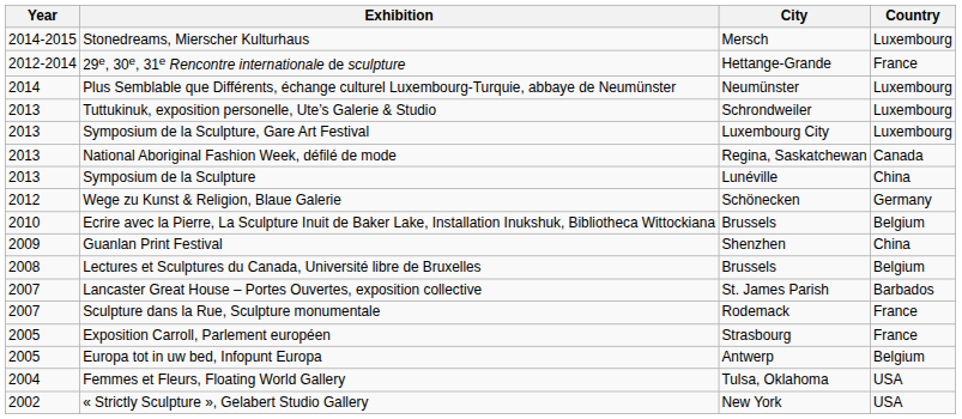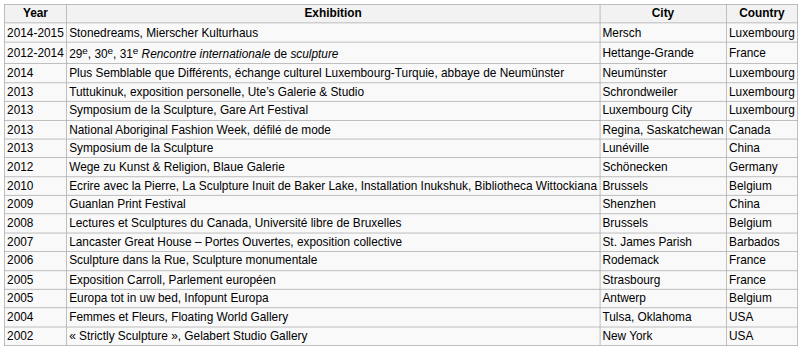 <table class="wikitable">
 <tr>
 <th>Year</th>
 <th>Exhibition</th>
 <th>City</th>
 <th>Country</th>
 </tr>
 <tr>
 <td>2014-2015</td>
 <td>Stonedreams, Mierscher Kulturhaus</td>
 <td>Mersch</td>
 <td>Luxembourg</td>
 </tr>
 <tr>
 <td>2012-2014</td>
 <td>29<sup>e</sup>, 30<sup>e</sup>, 31<sup>e</sup> <em>Rencontre internationale</em> de <em>sculpture</em></td>
 <td>Hettange-Grande</td>
 <td>France</td>
 </tr>
 <tr>
 <td>2014</td>
 <td>Plus Semblable que Différents, échange culturel Luxembourg-Turquie, abbaye de Neumünster</td>
 <td>Neumünster</td>
 <td>Luxembourg</td>
 </tr>
 <tr>
 <td>2013</td>
 <td>Tuttukinuk, exposition personelle, Ute’s Galerie & Studio</td>
 <td>Schrondweiler</td>
 <td>Luxembourg</td>
 </tr>
 <tr>
 <td>2013</td>
 <td>Symposium de la Sculpture, Gare Art Festival</td>
 <td>Luxembourg City</td>
 <td>Luxembourg</td>
 </tr>
 <tr>
 <td>2013</td>
 <td>National Aboriginal Fashion Week, défilé de mode</td>
 <td>Regina, Saskatchewan</td>
 <td>Canada</td>
 </tr>
 <tr>
 <td>2013</td>
 <td>Symposium de la Sculpture</td>
 <td>Lunéville</td>
 <td>China</td>
 </tr>
 <tr>
 <td>2012</td>
 <td>Wege zu Kunst & Religion, Blaue Galerie</td>
 <td>Schönecken</td>
 <td>Germany</td>
 </tr>
 <tr>
 <td>2010</td>
 <td>Ecrire avec la Pierre, La Sculpture Inuit de Baker Lake, Installation Inukshuk, Bibliotheca Wittockiana</td>
 <td>Brussels</td>
 <td>Belgium</td>
 </tr>
 <tr>
 <td>2009</td>
 <td>Guanlan Print Festival</td>
 <td>Shenzhen</td>
 <td>China</td>
 </tr>
 <tr>
 <td>2008</td>
 <td>Lectures et Sculptures du Canada, Université libre de Bruxelles</td>
 <td>Brussels</td>
 <td>Belgium</td>
 </tr>
 <tr>
 <td>2007</td>
 <td>Lancaster Great House – Portes Ouvertes, exposition collective</td>
 <td>St. James Parish</td>
 <td>Barbados</td>
 </tr>
 <tr>
-<td>2007</td>
+<td>2006</td>
 <td>Sculpture dans la Rue, Sculpture monumentale</td>
 <td>Rodemack</td>
 <td>France</td>
 </tr>
 <tr>
 <td>2005</td>
 <td>Exposition Carroll, Parlement européen</td>
 <td>Strasbourg</td>
 <td>France</td>
 </tr>
 <tr>
 <td>2005</td>
 <td>Europa tot in uw bed, Infopunt Europa</td>
 <td>Antwerp</td>
 <td>Belgium</td>
 </tr>
 <tr>
 <td>2004</td>
 <td>Femmes et Fleurs, Floating World Gallery</td>
 <td>Tulsa, Oklahoma</td>
 <td>USA</td>
 </tr>
 <tr>
 <td>2002</td>
 <td>« Strictly Sculpture », Gelabert Studio Gallery</td>
 <td>New York</td>
 <td>USA</td>
 </tr>
 </table>
